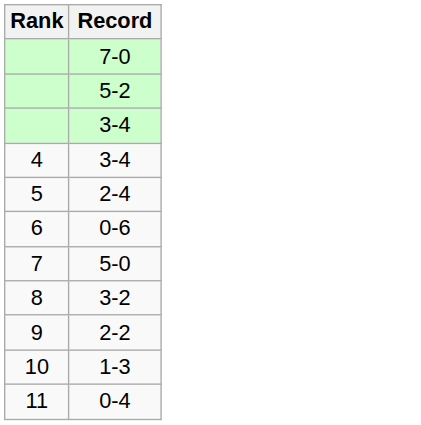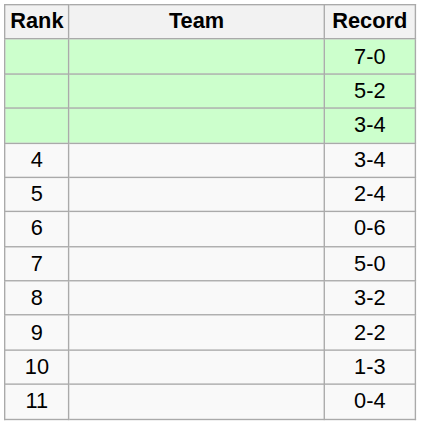 <table class="wikitable" style="text-align: center;">
 <tr>
 <th width=40>Rank</th>
+<th width=180>Team</th>
 <th width=60>Record</th>
 </tr>
 <tr bgcolor="#ccffcc">
 <td></td>
+<td align="left"></td>
 <td>7-0</td>
 </tr>
 <tr bgcolor="#ccffcc">
 <td></td>
+<td align="left"></td>
 <td>5-2</td>
 </tr>
 <tr bgcolor="#ccffcc">
 <td></td>
+<td align="left"></td>
 <td>3-4</td>
 </tr>
 <tr>
 <td>4</td>
+<td align="left"></td>
 <td>3-4</td>
 </tr>
 <tr>
 <td>5</td>
+<td align="left"></td>
 <td>2-4</td>
 </tr>
 <tr>
 <td>6</td>
+<td align="left"></td>
 <td>0-6</td>
 </tr>
 <tr>
 <td>7</td>
+<td align="left"></td>
 <td>5-0</td>
 </tr>
 <tr>
 <td>8</td>
+<td align="left"></td>
 <td>3-2</td>
 </tr>
 <tr>
 <td>9</td>
+<td align="left"></td>
 <td>2-2</td>
 </tr>
 <tr>
 <td>10</td>
+<td align="left"></td>
 <td>1-3</td>
 </tr>
 <tr>
 <td>11</td>
+<td align="left"></td>
 <td>0-4</td>
 </tr>
 </table>
